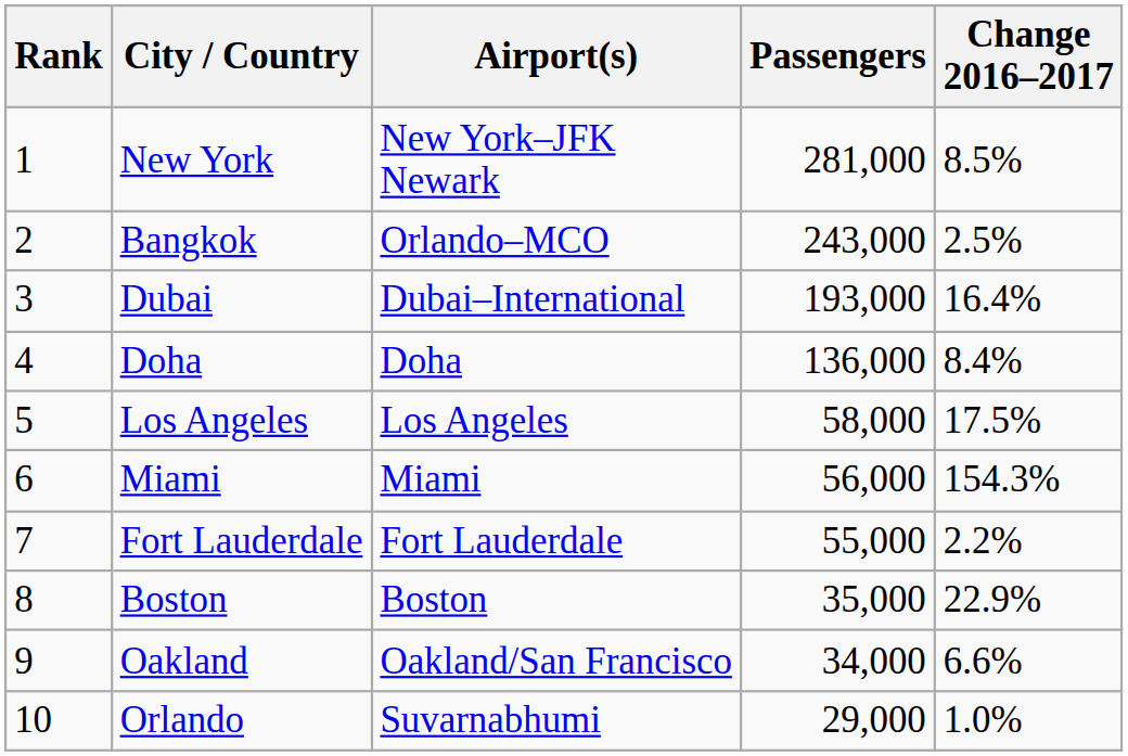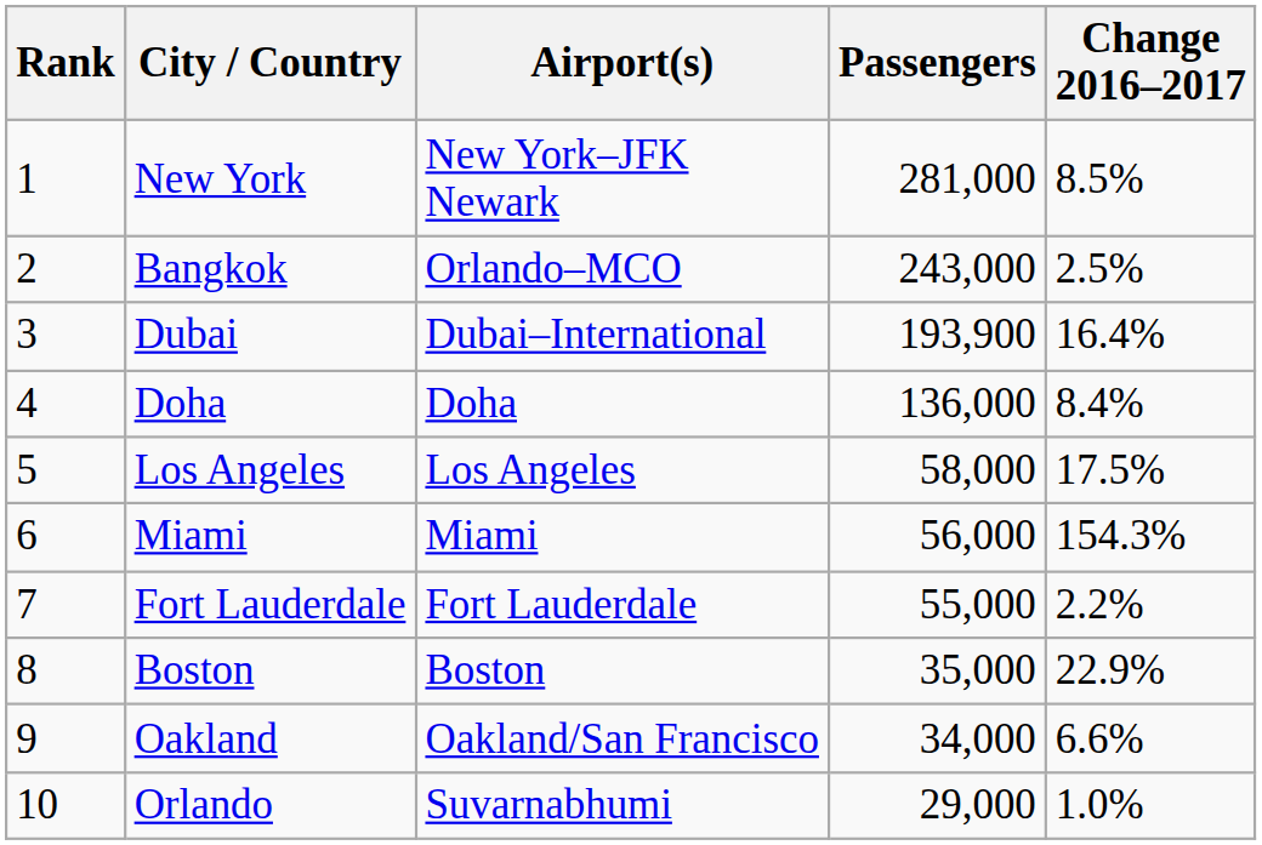 <table class="wikitable sortable">
 <tr>
 <th>Rank</th>
 <th>City / Country</th>
 <th>Airport(s)</th>
 <th>Passengers</th>
 <th>Change<br>2016–2017</th>
 </tr>
 <tr>
 <td>1</td>
 <td><a href='#'>New York</a></td>
 <td><a href='#'>New York–JFK</a><br><a href='#'>Newark</a><br></td>
 <td align=right>281,000 </td>
 <td>8.5%</td>
 </tr>
 <tr>
 <td>2</td>
 <td><a href='#'>Bangkok</a></td>
 <td><a href='#'>Orlando–MCO</a><br></td>
 <td align=right>243,000 </td>
 <td>2.5%</td>
 </tr>
 <tr>
 <td>3</td>
 <td><a href='#'>Dubai</a></td>
 <td><a href='#'>Dubai–International</a></td>
-<td align=right>193,000 </td>
+<td align=right>193,900 </td>
 <td>16.4%</td>
 </tr>
 <tr>
 <td>4</td>
 <td><a href='#'>Doha</a></td>
 <td><a href='#'>Doha</a></td>
 <td align=right>136,000 </td>
 <td>8.4%</td>
 </tr>
 <tr>
 <td>5</td>
 <td><a href='#'>Los Angeles</a></td>
 <td><a href='#'>Los Angeles</a><br></td>
 <td align=right>58,000 </td>
 <td>17.5%</td>
 </tr>
 <tr>
 <td>6</td>
 <td><a href='#'>Miami</a></td>
 <td><a href='#'>Miami</a><br></td>
 <td align=right>56,000 </td>
 <td>154.3%</td>
 </tr>
 <tr>
 <td>7</td>
 <td><a href='#'>Fort Lauderdale</a></td>
 <td><a href='#'>Fort Lauderdale</a><br></td>
 <td align=right>55,000 </td>
 <td>2.2%</td>
 </tr>
 <tr>
 <td>8</td>
 <td><a href='#'>Boston</a></td>
 <td><a href='#'>Boston</a><br></td>
 <td align=right>35,000 </td>
 <td>22.9%</td>
 </tr>
 <tr>
 <td>9</td>
 <td><a href='#'>Oakland</a></td>
 <td><a href='#'>Oakland/San Francisco</a><br></td>
 <td align=right>34,000 </td>
 <td>6.6%</td>
 </tr>
 <tr>
 <td>10</td>
 <td><a href='#'>Orlando</a></td>
 <td><a href='#'>Suvarnabhumi</a></td>
 <td align=right>29,000 </td>
 <td>1.0%</td>
 </tr>
 </table>
